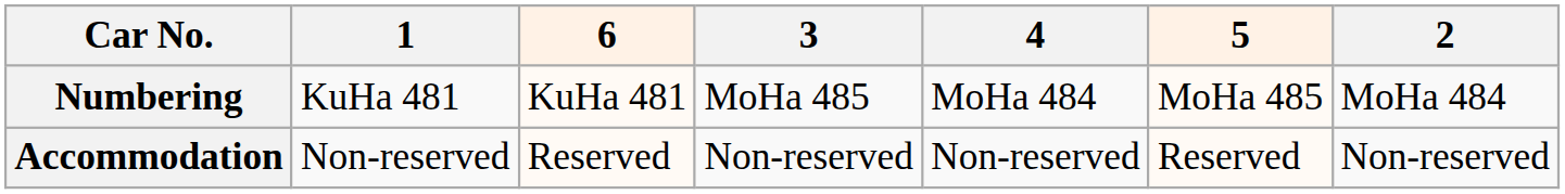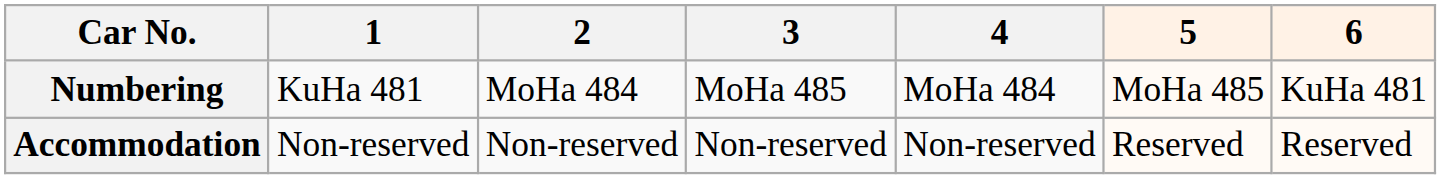 <table class="wikitable">
 <tr>
 <th>Car No.</th>
 <th>1</th>
-<th style="background: #FFF2E6">6</th>
+<th>2</th>
 <th>3</th>
 <th>4</th>
 <th style="background: #FFF2E6">5</th>
-<th>2</th>
+<th style="background: #FFF2E6">6</th>
 </tr>
 <tr>
 <th>Numbering</th>
 <td>KuHa 481</td>
-<td style="background: #FFFAF5">KuHa 481</td>
+<td>MoHa 484</td>
 <td>MoHa 485</td>
 <td>MoHa 484</td>
 <td style="background: #FFFAF5">MoHa 485</td>
-<td>MoHa 484</td>
+<td style="background: #FFFAF5">KuHa 481</td>
 </tr>
 <tr>
 <th>Accommodation</th>
 <td>Non-reserved</td>
-<td style="background: #FFFAF5">Reserved</td>
+<td>Non-reserved</td>
 <td>Non-reserved</td>
 <td>Non-reserved</td>
 <td style="background: #FFFAF5">Reserved</td>
-<td>Non-reserved</td>
+<td style="background: #FFFAF5">Reserved</td>
 </tr>
 </table>
